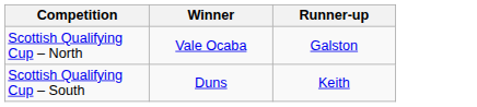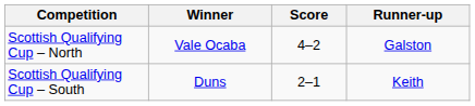 <table class="wikitable" style="text-align: center;">
 <tr>
 <th width=160>Competition</th>
 <th width=135>Winner</th>
+<th width=80>Score</th>
 <th width=135>Runner-up</th>
 </tr>
 <tr>
 <td align=left><a href='#'>Scottish Qualifying Cup</a> – North</td>
 <td><a href='#'>Vale Ocaba</a></td>
+<td>4–2</td>
 <td><a href='#'>Galston</a></td>
 </tr>
 <tr>
 <td align=left><a href='#'>Scottish Qualifying Cup</a> – South</td>
 <td><a href='#'>Duns</a></td>
+<td>2–1</td>
 <td><a href='#'>Keith</a></td>
 </tr>
 </table>
